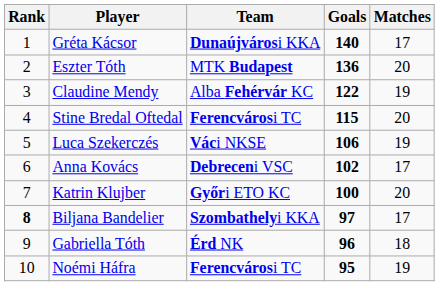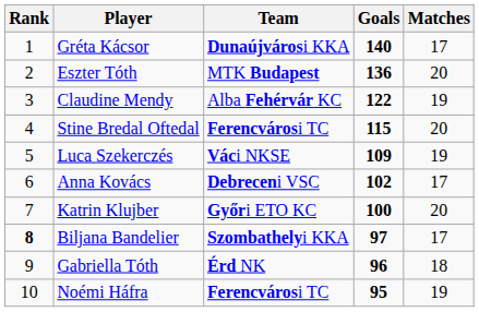 <table class="wikitable" style="text-align:center">
 <tr>
 <th>Rank</th>
 <th>Player</th>
 <th>Team</th>
 <th>Goals</th>
 <th>Matches</th>
 </tr>
 <tr>
 <td rowspan="1">1</td>
 <td align="left"> <a href='#'>Gréta Kácsor</a></td>
 <td align="left"><a href='#'><strong>Dunaújváros</strong>i KKA</a></td>
 <td><strong>140</strong></td>
 <td>17</td>
 </tr>
 <tr>
 <td rowspan="1">2</td>
 <td align="left"> <a href='#'>Eszter Tóth</a></td>
 <td align="left"><a href='#'>MTK <strong>Budapest</strong></a></td>
 <td><strong>136</strong></td>
 <td>20</td>
 </tr>
 <tr>
 <td rowspan="1">3</td>
 <td align="left"> <a href='#'>Claudine Mendy</a></td>
 <td align="left"><a href='#'>Alba <strong>Fehérvár</strong> KC</a></td>
 <td><strong>122</strong></td>
 <td>19</td>
 </tr>
 <tr>
 <td rowspan="1">4</td>
 <td align="left"> <a href='#'>Stine Bredal Oftedal</a></td>
 <td align="left"><a href='#'><strong>Ferencváros</strong>i TC</a></td>
 <td><strong>115</strong></td>
 <td>20</td>
 </tr>
 <tr>
 <td rowspan="1">5</td>
 <td align="left"> <a href='#'>Luca Szekerczés</a></td>
 <td align="left"><a href='#'><strong>Vác</strong>i NKSE</a></td>
-<td><strong>106</strong></td>
+<td><strong>109</strong></td>
 <td>19</td>
 </tr>
 <tr>
 <td rowspan="1">6</td>
 <td align="left"> <a href='#'>Anna Kovács</a></td>
 <td align="left"><a href='#'><strong>Debrecen</strong>i VSC</a></td>
 <td><strong>102</strong></td>
 <td>17</td>
 </tr>
 <tr>
 <td rowspan="1">7</td>
 <td align="left"> <a href='#'>Katrin Klujber</a></td>
 <td align="left"><a href='#'><strong>Győr</strong>i ETO KC</a></td>
 <td><strong>100</strong></td>
 <td>20</td>
 </tr>
 <tr>
 <td rowspan="1"><strong>8</strong></td>
 <td align="left"> <a href='#'>Biljana Bandelier</a></td>
 <td align="left"><a href='#'><strong>Szombathely</strong>i KKA</a></td>
 <td><strong>97</strong></td>
 <td>17</td>
 </tr>
 <tr>
 <td rowspan="1">9</td>
 <td align="left"> <a href='#'>Gabriella Tóth</a></td>
 <td align="left"><a href='#'><strong>Érd</strong> NK</a></td>
 <td><strong>96</strong></td>
 <td>18</td>
 </tr>
 <tr>
 <td rowspan="1">10</td>
 <td align="left"> <a href='#'>Noémi Háfra</a></td>
 <td align="left"><a href='#'><strong>Ferencváros</strong>i TC</a></td>
 <td><strong>95</strong></td>
 <td>19</td>
 </tr>
 </table>
